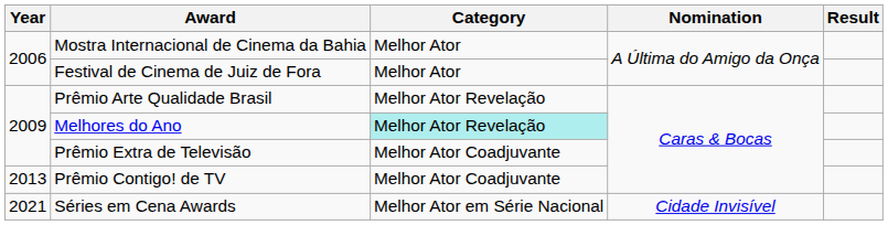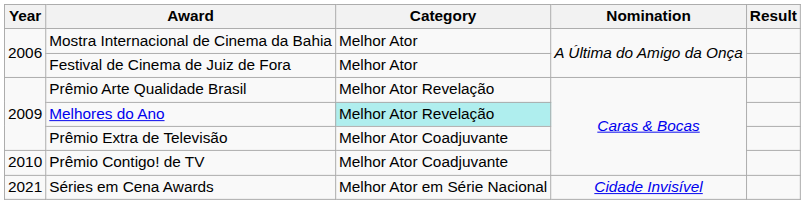 <table class="wikitable">
 <tr>
 <th>Year</th>
 <th>Award</th>
 <th>Category</th>
 <th>Nomination</th>
 <th>Result</th>
 </tr>
 <tr>
 <td rowspan="2">2006</td>
 <td>Mostra Internacional de Cinema da Bahia</td>
 <td>Melhor Ator</td>
 <td rowspan="2" style="text-align:center;"><em>A Última do Amigo da Onça</em></td>
 <td></td>
 </tr>
 <tr>
 <td>Festival de Cinema de Juiz de Fora</td>
 <td>Melhor Ator</td>
 <td></td>
 </tr>
 <tr>
 <td rowspan="3">2009</td>
 <td>Prêmio Arte Qualidade Brasil</td>
 <td>Melhor Ator Revelação</td>
 <td rowspan="4" style="text-align:center;"><em><a href='#'>Caras & Bocas</a></em></td>
 <td></td>
 </tr>
 <tr>
 <td><a href='#'>Melhores do Ano</a></td>
 <td style="background: paleturquoise;">Melhor Ator Revelação</td>
 <td></td>
 </tr>
 <tr>
 <td>Prêmio Extra de Televisão</td>
 <td>Melhor Ator Coadjuvante</td>
 <td></td>
 </tr>
 <tr>
-<td>2013</td>
+<td>2010</td>
 <td>Prêmio Contigo! de TV</td>
 <td>Melhor Ator Coadjuvante</td>
 <td></td>
 </tr>
 <tr>
 <td>2021</td>
 <td>Séries em Cena Awards</td>
 <td>Melhor Ator em Série Nacional</td>
 <td style="text-align:center;"><em><a href='#'>Cidade Invisível</a></em></td>
 <td></td>
 </tr>
 </table>
